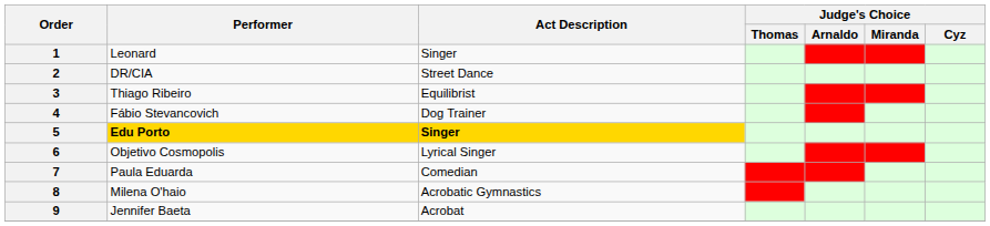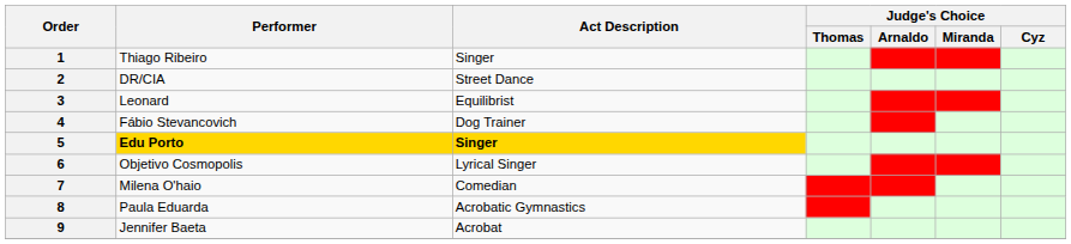 <table class="wikitable" width="100%">
 <tr>
 <th rowspan=2>Order</th>
 <th rowspan=2>Performer</th>
 <th rowspan=2>Act Description</th>
 <th colspan=4>Judge's Choice</th>
 </tr>
 <tr>
 <th width="70">Thomas</th>
 <th width="70">Arnaldo</th>
 <th width="70">Miranda</th>
 <th width="70">Cyz</th>
 </tr>
 <tr>
 <th>1</th>
-<td>Leonard</td>
+<td>Thiago Ribeiro</td>
 <td>Singer</td>
 <td bgcolor="DDFFDD"></td>
 <td bgcolor="FF0000"></td>
 <td bgcolor="FF0000"></td>
 <td bgcolor="DDFFDD"></td>
 </tr>
 <tr>
 <th>2</th>
 <td>DR/CIA</td>
 <td>Street Dance</td>
 <td bgcolor="DDFFDD"></td>
 <td bgcolor="DDFFDD"></td>
 <td bgcolor="DDFFDD"></td>
 <td bgcolor="DDFFDD"></td>
 </tr>
 <tr>
 <th>3</th>
-<td>Thiago Ribeiro</td>
+<td>Leonard</td>
 <td>Equilibrist</td>
 <td bgcolor="DDFFDD"></td>
 <td bgcolor="FF0000"></td>
 <td bgcolor="FF0000"></td>
 <td bgcolor="DDFFDD"></td>
 </tr>
 <tr>
 <th>4</th>
 <td>Fábio Stevancovich</td>
 <td>Dog Trainer</td>
 <td bgcolor="DDFFDD"></td>
 <td bgcolor="FF0000"></td>
 <td bgcolor="DDFFDD"></td>
 <td bgcolor="DDFFDD"></td>
 </tr>
 <tr>
 <th>5</th>
 <td bgcolor="FFD700"><strong>Edu Porto</strong></td>
 <td bgcolor="FFD700"><strong>Singer</strong></td>
 <td bgcolor="DDFFDD"></td>
 <td bgcolor="DDFFDD"></td>
 <td bgcolor="DDFFDD"></td>
 <td bgcolor="DDFFDD"></td>
 </tr>
 <tr>
 <th>6</th>
 <td>Objetivo Cosmopolis</td>
 <td>Lyrical Singer</td>
 <td bgcolor="DDFFDD"></td>
 <td bgcolor="FF0000"></td>
 <td bgcolor="FF0000"></td>
 <td bgcolor="DDFFDD"></td>
 </tr>
 <tr>
 <th>7</th>
-<td>Paula Eduarda</td>
+<td>Milena O'haio</td>
 <td>Comedian</td>
 <td bgcolor="FF0000"></td>
 <td bgcolor="FF0000"></td>
 <td bgcolor="DDFFDD"></td>
 <td bgcolor="DDFFDD"></td>
 </tr>
 <tr>
 <th>8</th>
-<td>Milena O'haio</td>
+<td>Paula Eduarda</td>
 <td>Acrobatic Gymnastics</td>
 <td bgcolor="FF0000"></td>
 <td bgcolor="DDFFDD"></td>
 <td bgcolor="DDFFDD"></td>
 <td bgcolor="DDFFDD"></td>
 </tr>
 <tr>
 <th>9</th>
 <td>Jennifer Baeta</td>
 <td>Acrobat</td>
 <td bgcolor="DDFFDD"></td>
 <td bgcolor="DDFFDD"></td>
 <td bgcolor="DDFFDD"></td>
 <td bgcolor="DDFFDD"></td>
 </tr>
 <tr>
 </tr>
 </table>
